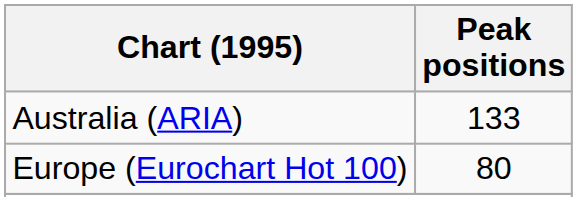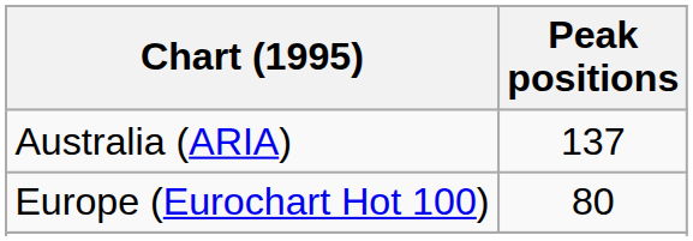 <table class="wikitable sortable">
 <tr>
 <th>Chart (1995)</th>
 <th>Peak<br>positions</th>
 </tr>
 <tr>
 <td>Australia (<a href='#'>ARIA</a>) </td>
-<td align="center">133</td>
+<td align="center">137</td>
 </tr>
 <tr>
 <td>Europe (<a href='#'>Eurochart Hot 100</a>)</td>
 <td align="center">80</td>
 </tr>
 <tr>
 </tr>
 <tr>
 </tr>
 <tr>
 </tr>
 <tr>
 </tr>
 <tr>
 </tr>
 </table>
